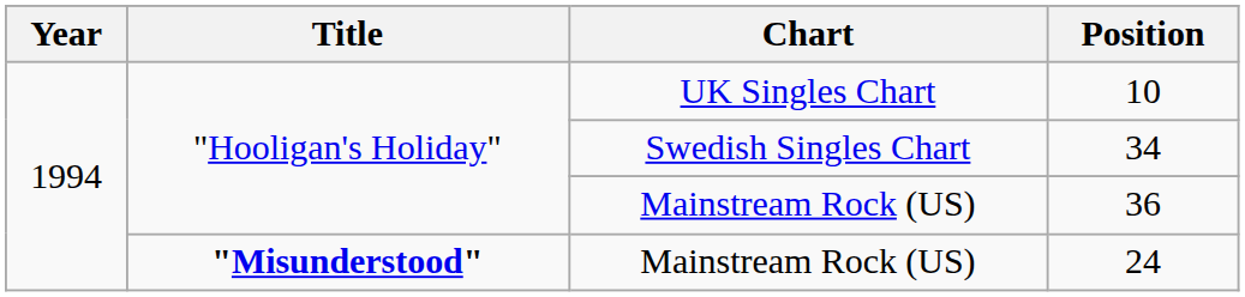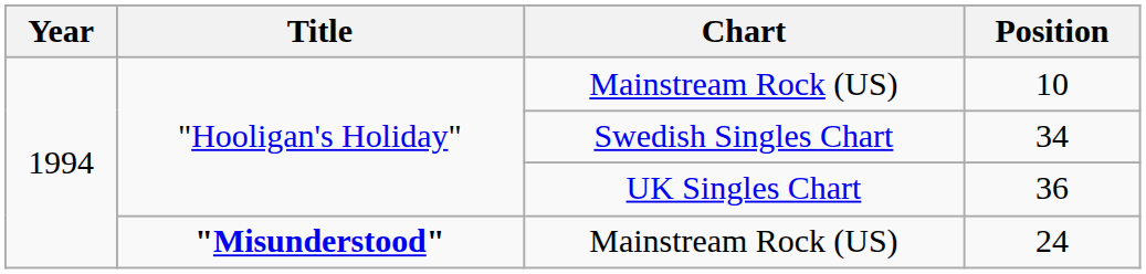 <table class="wikitable" width="550px">
 <tr>
 <th align="center">Year</th>
 <th align="center">Title</th>
 <th align="center">Chart</th>
 <th align="center">Position</th>
 </tr>
 <tr>
 <td align="center" rowspan="4">1994</td>
 <td align="center" rowspan="3">"<a href='#'>Hooligan's Holiday</a>"</td>
-<td align="center"><a href='#'>UK Singles Chart</a></td>
+<td align="center"><a href='#'>Mainstream Rock</a> (US)</td>
 <td align="center">10</td>
 </tr>
 <tr>
 <td align="center"><a href='#'>Swedish Singles Chart</a></td>
 <td align="center">34</td>
 </tr>
 <tr>
-<td align="center"><a href='#'>Mainstream Rock</a> (US)</td>
+<td align="center"><a href='#'>UK Singles Chart</a></td>
 <td align="center">36</td>
 </tr>
 <tr>
 <td align="center"><strong>"<a href='#'>Misunderstood</a>"</strong></td>
 <td align="center">Mainstream Rock (US)</td>
 <td align="center">24</td>
 </tr>
 </table>
